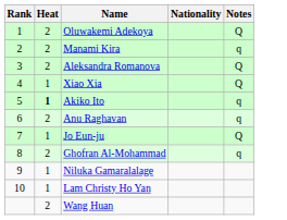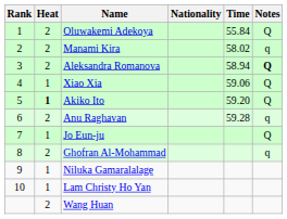 <table class="wikitable sortable" style="text-align:center; font-size:95%">
 <tr>
 <th>Rank</th>
 <th>Heat</th>
 <th>Name</th>
 <th>Nationality</th>
+<th>Time</th>
 <th>Notes</th>
 </tr>
 <tr bgcolor=ccffcc>
 <td>1</td>
 <td>2</td>
 <td align=left><a href='#'>Oluwakemi Adekoya</a></td>
 <td align=left></td>
+<td>55.84</td>
 <td>Q</td>
 </tr>
 <tr bgcolor=ccffcc>
 <td>2</td>
 <td>2</td>
 <td align=left><a href='#'>Manami Kira</a></td>
 <td align=left></td>
+<td>58.02</td>
 <td>q</td>
 </tr>
 <tr bgcolor=ccffcc>
 <td>3</td>
 <td>2</td>
 <td align=left><a href='#'>Aleksandra Romanova</a></td>
 <td align=left></td>
-<td>Q</td>
+<td>58.94</td>
+<td><strong>Q</strong></td>
 </tr>
 <tr bgcolor=ccffcc>
 <td>4</td>
 <td>1</td>
 <td align=left><a href='#'>Xiao Xia</a></td>
 <td align=left></td>
+<td>59.06</td>
 <td>Q</td>
 </tr>
 <tr bgcolor=ccffcc>
 <td>5</td>
 <td><strong>1</strong></td>
 <td align=left><a href='#'>Akiko Ito</a></td>
 <td align=left></td>
-<td>q</td>
+<td>59.20</td>
+<td>Q</td>
 </tr>
 <tr bgcolor=ddffdd>
 <td>6</td>
 <td>2</td>
 <td align=left><a href='#'>Anu Raghavan</a></td>
 <td align=left></td>
+<td>59.28</td>
 <td>q</td>
 </tr>
 <tr bgcolor=ccffcc>
 <td>7</td>
 <td>1</td>
 <td align=left><a href='#'>Jo Eun-ju</a></td>
 <td align=left></td>
+<td></td>
 <td>Q</td>
 </tr>
 <tr bgcolor=ddffdd>
 <td>8</td>
 <td>2</td>
 <td align=left><a href='#'>Ghofran Al-Mohammad</a></td>
 <td align=left></td>
+<td></td>
 <td>q</td>
 </tr>
 <tr>
 <td>9</td>
 <td>1</td>
 <td align=left><a href='#'>Niluka Gamaralalage</a></td>
 <td align=left></td>
 <td></td>
+<td></td>
 </tr>
 <tr>
 <td>10</td>
 <td>1</td>
 <td align=left><a href='#'>Lam Christy Ho Yan</a></td>
 <td align=left></td>
+<td></td>
 <td></td>
 </tr>
 <tr>
 <td></td>
 <td>2</td>
 <td align=left><a href='#'>Wang Huan</a></td>
 <td align=left></td>
 <td></td>
+<td></td>
 </tr>
 </table>
